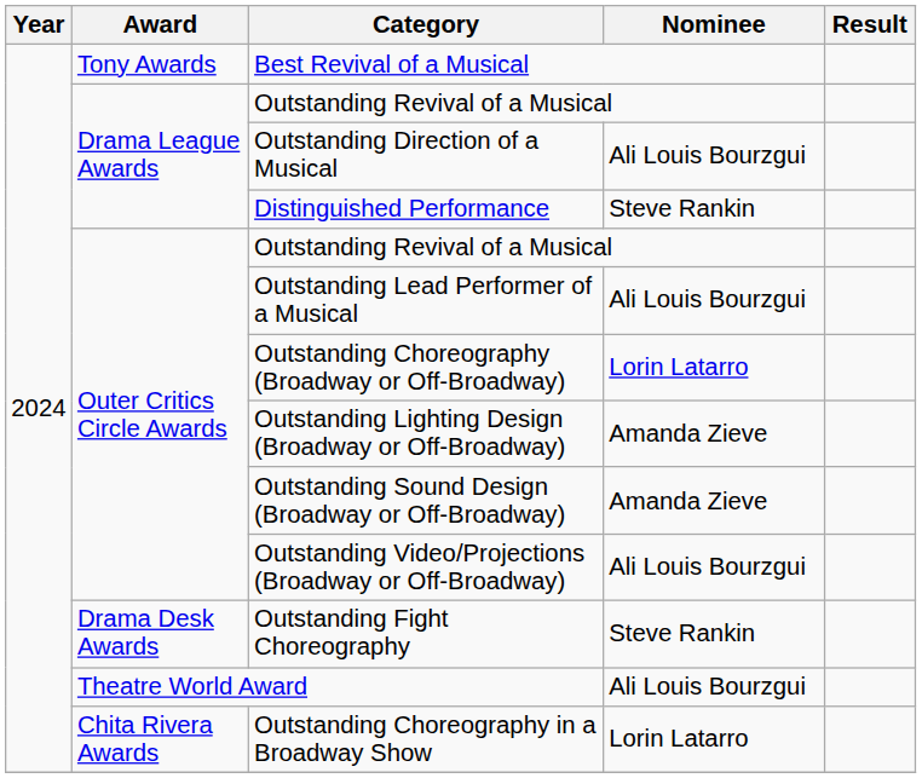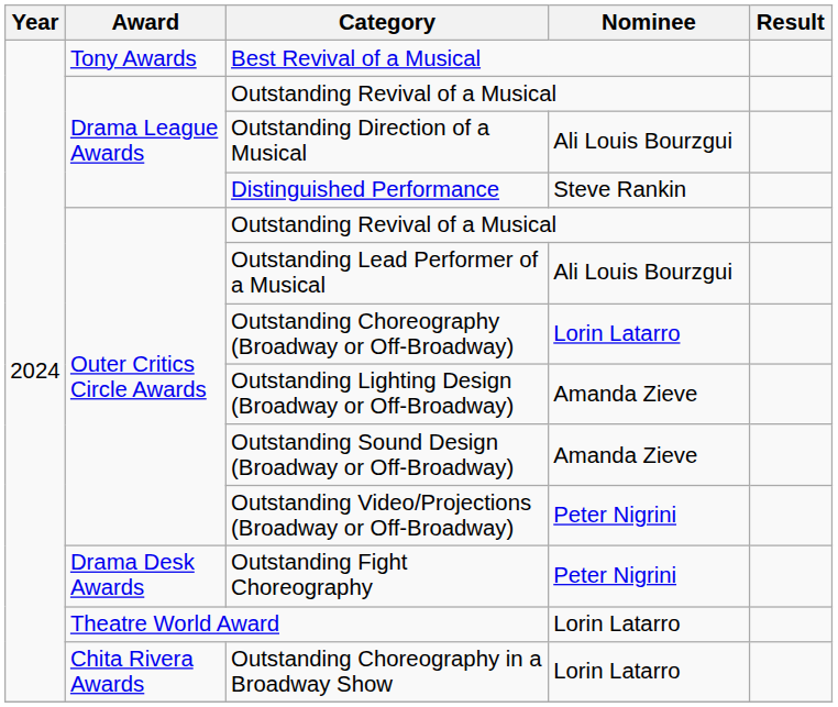 <table class="wikitable" width="95%">
 <tr>
 <th width="5%">Year</th>
 <th width="20%">Award</th>
 <th width="40%">Category</th>
 <th width="25%">Nominee</th>
 <th width="10%">Result</th>
 </tr>
 <tr>
 <td rowspan="13">2024</td>
 <td><a href='#'>Tony Awards</a></td>
 <td colspan="2"><a href='#'>Best Revival of a Musical</a></td>
 <td></td>
 </tr>
 <tr>
 <td rowspan="3"><a href='#'>Drama League Awards</a></td>
 <td colspan="2">Outstanding Revival of a Musical</td>
 <td></td>
 </tr>
 <tr>
 <td>Outstanding Direction of a Musical</td>
 <td>Ali Louis Bourzgui</td>
 <td></td>
 </tr>
 <tr>
 <td><a href='#'>Distinguished Performance</a></td>
 <td>Steve Rankin</td>
 <td></td>
 </tr>
 <tr>
 <td rowspan="6"><a href='#'>Outer Critics Circle Awards</a></td>
 <td colspan="2">Outstanding Revival of a Musical</td>
 <td></td>
 </tr>
 <tr>
 <td>Outstanding Lead Performer of a Musical</td>
 <td>Ali Louis Bourzgui</td>
 <td></td>
 </tr>
 <tr>
 <td>Outstanding Choreography (Broadway or Off-Broadway)</td>
 <td><a href='#'>Lorin Latarro</a></td>
 <td></td>
 </tr>
 <tr>
 <td>Outstanding Lighting Design (Broadway or Off-Broadway)</td>
 <td>Amanda Zieve</td>
 <td></td>
 </tr>
 <tr>
 <td>Outstanding Sound Design (Broadway or Off-Broadway)</td>
 <td>Amanda Zieve</td>
 <td></td>
 </tr>
 <tr>
 <td>Outstanding Video/Projections (Broadway or Off-Broadway)</td>
-<td>Ali Louis Bourzgui</td>
+<td><a href='#'>Peter Nigrini</a></td>
 <td></td>
 </tr>
 <tr>
 <td><a href='#'>Drama Desk Awards</a></td>
 <td>Outstanding Fight Choreography</td>
-<td>Steve Rankin</td>
+<td><a href='#'>Peter Nigrini</a></td>
 <td></td>
 </tr>
 <tr>
 <td colspan="2"><a href='#'>Theatre World Award</a></td>
-<td>Ali Louis Bourzgui</td>
+<td>Lorin Latarro</td>
 <td></td>
 </tr>
 <tr>
 <td><a href='#'>Chita Rivera Awards</a></td>
 <td>Outstanding Choreography in a Broadway Show</td>
 <td>Lorin Latarro</td>
 <td></td>
 </tr>
 <tr>
 </tr>
 </table>
